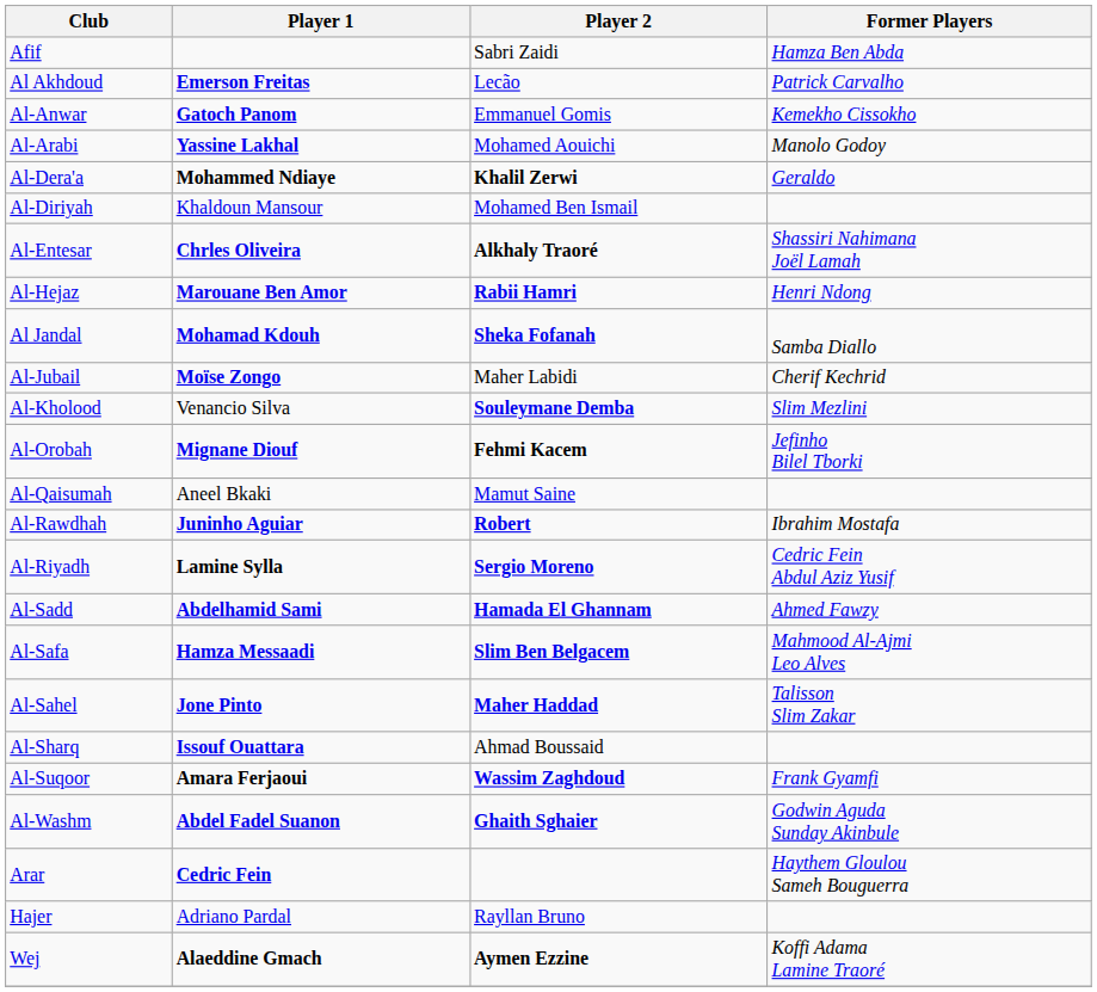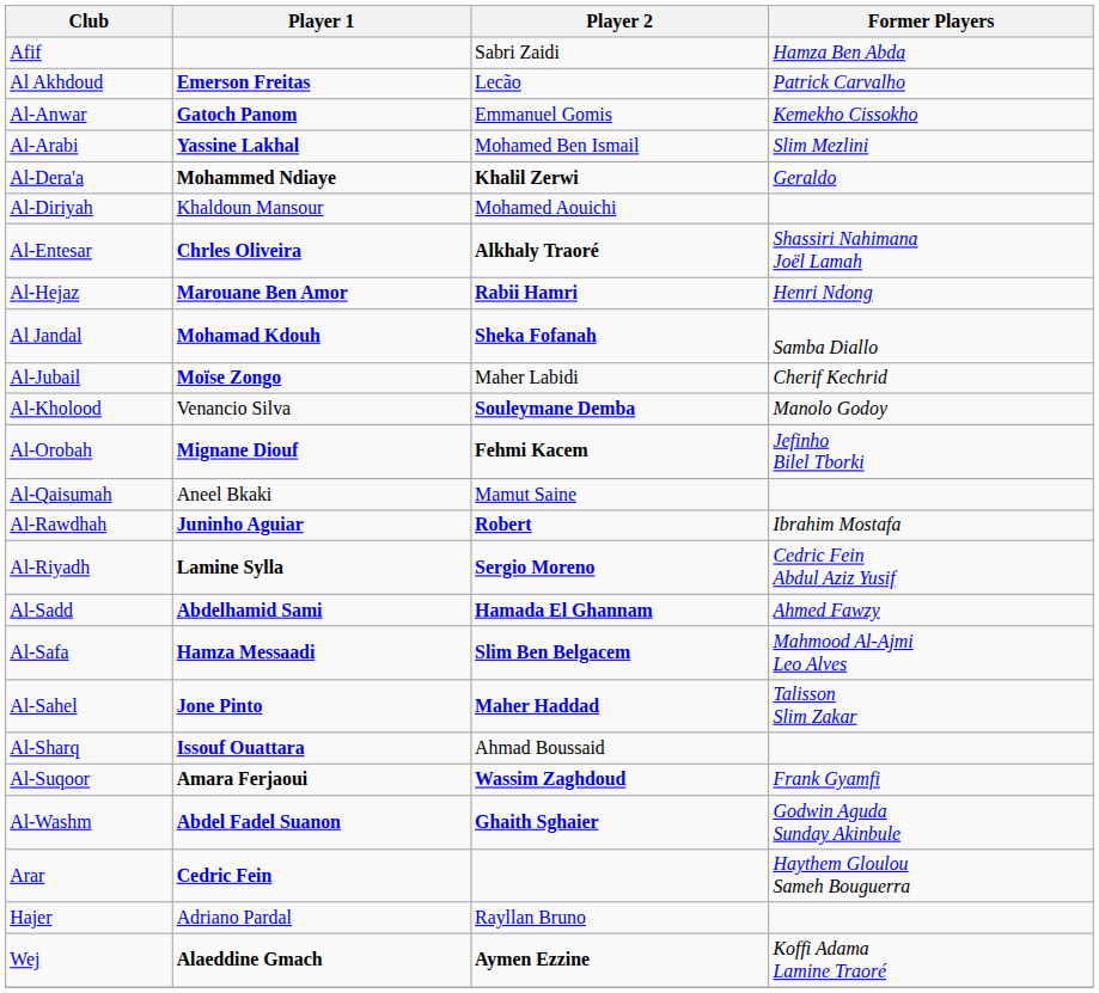 <table class="wikitable" border="1" style="text-align: left; font-size:90%">
 <tr>
 <th width="120">Club</th>
 <th width="220">Player 1</th>
 <th width="220">Player 2</th>
 <th width="240">Former Players</th>
 </tr>
 <tr>
 <td><a href='#'>Afif</a></td>
 <td> <strong></strong></td>
 <td> Sabri Zaidi</td>
 <td> <em><a href='#'>Hamza Ben Abda</a></em></td>
 </tr>
 <tr>
 <td><a href='#'>Al Akhdoud</a></td>
 <td> <strong><a href='#'>Emerson Freitas</a></strong></td>
 <td> <a href='#'>Lecão</a></td>
 <td> <em><a href='#'>Patrick Carvalho</a></em></td>
 </tr>
 <tr>
 <td><a href='#'>Al-Anwar</a></td>
 <td> <strong><a href='#'>Gatoch Panom</a></strong></td>
 <td> <a href='#'>Emmanuel Gomis</a></td>
 <td> <em><a href='#'>Kemekho Cissokho</a></em></td>
 </tr>
 <tr>
 <td><a href='#'>Al-Arabi</a></td>
 <td> <strong><a href='#'>Yassine Lakhal</a></strong></td>
-<td> <a href='#'>Mohamed Aouichi</a></td>
-<td> <em>Manolo Godoy</em></td>
+<td> <a href='#'>Mohamed Ben Ismail</a></td>
+<td> <em><a href='#'>Slim Mezlini</a></em></td>
 </tr>
 <tr>
 <td><a href='#'>Al-Dera'a</a></td>
 <td> <strong>Mohammed Ndiaye</strong></td>
 <td> <strong>Khalil Zerwi</strong></td>
 <td> <em><a href='#'>Geraldo</a></em></td>
 </tr>
 <tr>
 <td><a href='#'>Al-Diriyah</a></td>
 <td> <a href='#'>Khaldoun Mansour</a></td>
-<td> <a href='#'>Mohamed Ben Ismail</a></td>
+<td> <a href='#'>Mohamed Aouichi</a></td>
 <td></td>
 </tr>
 <tr>
 <td><a href='#'>Al-Entesar</a></td>
 <td> <strong><a href='#'>Chrles Oliveira</a></strong></td>
 <td> <strong>Alkhaly Traoré</strong></td>
 <td> <em><a href='#'>Shassiri Nahimana</a></em><br> <em><a href='#'>Joël Lamah</a></em></td>
 </tr>
 <tr>
 <td><a href='#'>Al-Hejaz</a></td>
 <td> <strong><a href='#'>Marouane Ben Amor</a></strong></td>
 <td> <strong><a href='#'>Rabii Hamri</a></strong></td>
 <td> <em><a href='#'>Henri Ndong</a></em><br> <em></em></td>
 </tr>
 <tr>
 <td><a href='#'>Al Jandal</a></td>
 <td> <strong><a href='#'>Mohamad Kdouh</a></strong></td>
 <td> <strong><a href='#'>Sheka Fofanah</a></strong></td>
 <td> <em></em><br> <em>Samba Diallo</em></td>
 </tr>
 <tr>
 <td><a href='#'>Al-Jubail</a></td>
 <td> <strong><a href='#'>Moïse Zongo</a></strong></td>
 <td> Maher Labidi</td>
 <td> <em>Cherif Kechrid</em></td>
 </tr>
 <tr>
 <td><a href='#'>Al-Kholood</a></td>
 <td> Venancio Silva</td>
 <td> <strong><a href='#'>Souleymane Demba</a></strong></td>
-<td> <em><a href='#'>Slim Mezlini</a></em></td>
+<td> <em>Manolo Godoy</em></td>
 </tr>
 <tr>
 <td><a href='#'>Al-Orobah</a></td>
 <td> <strong><a href='#'>Mignane Diouf</a></strong></td>
 <td> <strong>Fehmi Kacem</strong></td>
 <td> <em><a href='#'>Jefinho</a><br></em> <em><a href='#'>Bilel Tborki</a></em></td>
 </tr>
 <tr>
 <td><a href='#'>Al-Qaisumah</a></td>
 <td> Aneel Bkaki</td>
 <td> <a href='#'>Mamut Saine</a></td>
 <td></td>
 </tr>
 <tr>
 <td><a href='#'>Al-Rawdhah</a></td>
 <td> <strong><a href='#'>Juninho Aguiar</a></strong></td>
 <td> <strong><a href='#'>Robert</a></strong></td>
 <td> <em>Ibrahim Mostafa</em></td>
 </tr>
 <tr>
 <td><a href='#'>Al-Riyadh</a></td>
 <td> <strong>Lamine Sylla</strong></td>
 <td> <strong><a href='#'>Sergio Moreno</a></strong></td>
 <td> <em><a href='#'>Cedric Fein</a></em><br> <em><a href='#'>Abdul Aziz Yusif</a></em></td>
 </tr>
 <tr>
 <td><a href='#'>Al-Sadd</a></td>
 <td> <strong><a href='#'>Abdelhamid Sami</a></strong></td>
 <td> <strong><a href='#'>Hamada El Ghannam</a></strong></td>
 <td> <em><a href='#'>Ahmed Fawzy</a></em></td>
 </tr>
 <tr>
 <td><a href='#'>Al-Safa</a></td>
 <td> <strong><a href='#'>Hamza Messaadi</a></strong></td>
 <td> <strong><a href='#'>Slim Ben Belgacem</a></strong></td>
 <td> <em><a href='#'>Mahmood Al-Ajmi</a></em><br> <em><a href='#'>Leo Alves</a></em></td>
 </tr>
 <tr>
 <td><a href='#'>Al-Sahel</a></td>
 <td> <strong><a href='#'>Jone Pinto</a></strong></td>
 <td> <strong><a href='#'>Maher Haddad</a></strong></td>
 <td> <em><a href='#'>Talisson</a></em><br> <em><a href='#'>Slim Zakar</a></em></td>
 </tr>
 <tr>
 <td><a href='#'>Al-Sharq</a></td>
 <td> <strong><a href='#'>Issouf Ouattara</a></strong></td>
 <td> Ahmad Boussaid</td>
 <td> <em></em></td>
 </tr>
 <tr>
 <td><a href='#'>Al-Suqoor</a></td>
 <td> <strong>Amara Ferjaoui</strong></td>
 <td> <strong><a href='#'>Wassim Zaghdoud</a></strong></td>
 <td> <em><a href='#'>Frank Gyamfi</a></em></td>
 </tr>
 <tr>
 <td><a href='#'>Al-Washm</a></td>
 <td> <strong><a href='#'>Abdel Fadel Suanon</a></strong></td>
 <td> <strong><a href='#'>Ghaith Sghaier</a></strong></td>
 <td> <em><a href='#'>Godwin Aguda</a></em><br> <em><a href='#'>Sunday Akinbule</a></em></td>
 </tr>
 <tr>
 <td><a href='#'>Arar</a></td>
 <td> <strong><a href='#'>Cedric Fein</a></strong></td>
 <td> </td>
 <td> <em><a href='#'>Haythem Gloulou</a></em><br> <em>Sameh Bouguerra</em></td>
 </tr>
 <tr>
 <td><a href='#'>Hajer</a></td>
 <td> <a href='#'>Adriano Pardal</a></td>
 <td> <a href='#'>Rayllan Bruno</a></td>
 <td></td>
 </tr>
 <tr>
 <td><a href='#'>Wej</a></td>
 <td> <strong>Alaeddine Gmach</strong></td>
 <td> <strong>Aymen Ezzine</strong></td>
 <td> <em>Koffi Adama</em><br> <em><a href='#'>Lamine Traoré</a></em></td>
 </tr>
 <tr>
 </tr>
 </table>
